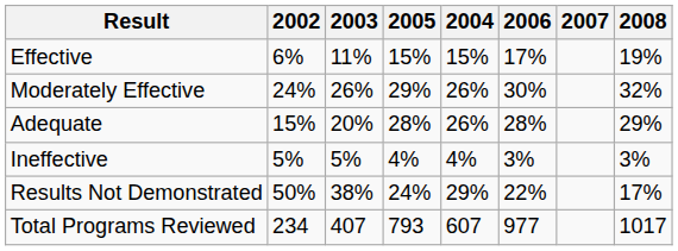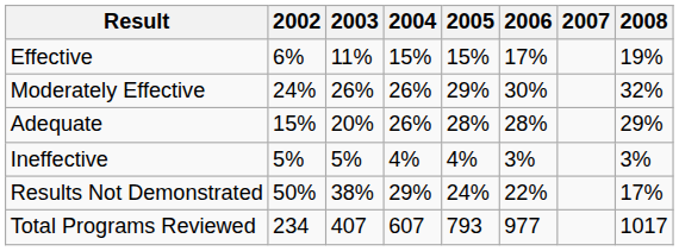 <table class="wikitable">
 <tr>
 <th>Result</th>
 <th>2002</th>
 <th>2003</th>
+<th>2004</th>
 <th>2005</th>
-<th>2004</th>
 <th>2006</th>
 <th>2007</th>
 <th>2008</th>
 </tr>
 <tr>
 <td>Effective</td>
 <td>6%</td>
 <td>11%</td>
 <td>15%</td>
 <td>15%</td>
 <td>17%</td>
 <td></td>
 <td>19%</td>
 </tr>
 <tr>
 <td>Moderately Effective</td>
 <td>24%</td>
 <td>26%</td>
+<td>26%</td>
 <td>29%</td>
-<td>26%</td>
 <td>30%</td>
 <td></td>
 <td>32%</td>
 </tr>
 <tr>
 <td>Adequate</td>
 <td>15%</td>
 <td>20%</td>
+<td>26%</td>
 <td>28%</td>
-<td>26%</td>
 <td>28%</td>
 <td></td>
 <td>29%</td>
 </tr>
 <tr>
 <td>Ineffective</td>
 <td>5%</td>
 <td>5%</td>
 <td>4%</td>
 <td>4%</td>
 <td>3%</td>
 <td></td>
 <td>3%</td>
 </tr>
 <tr>
 <td>Results Not Demonstrated</td>
 <td>50%</td>
 <td>38%</td>
+<td>29%</td>
 <td>24%</td>
-<td>29%</td>
 <td>22%</td>
 <td></td>
 <td>17%</td>
 </tr>
 <tr>
 <td>Total Programs Reviewed</td>
 <td>234</td>
 <td>407</td>
+<td>607</td>
 <td>793</td>
-<td>607</td>
 <td>977</td>
 <td></td>
 <td>1017</td>
 </tr>
 </table>
